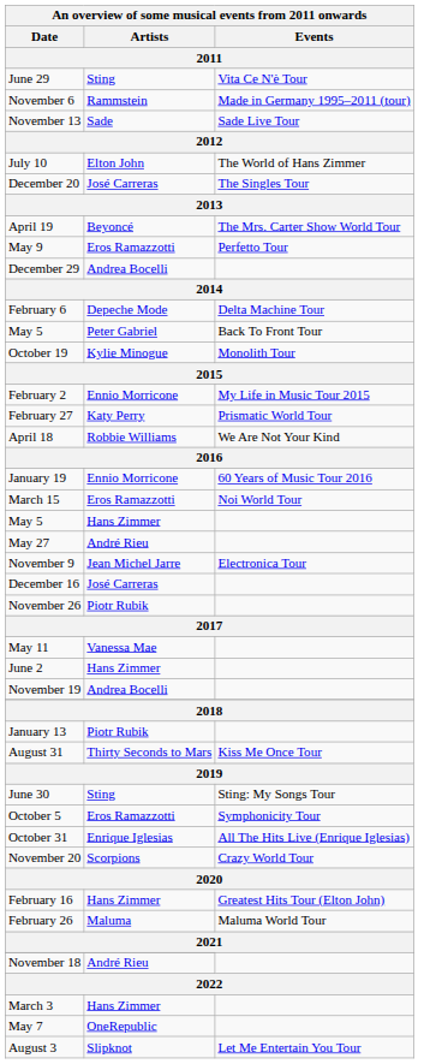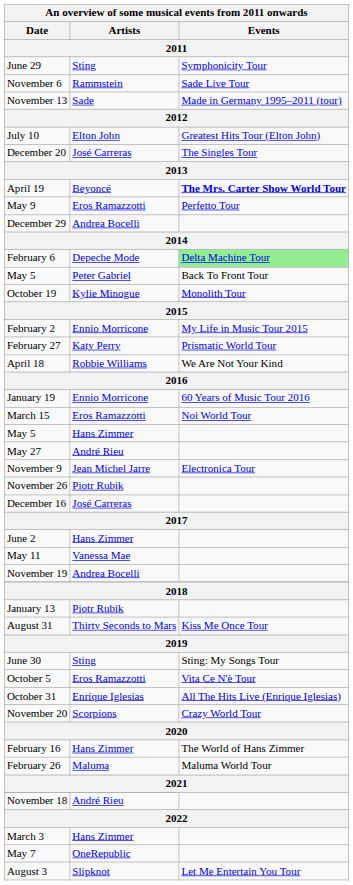 <table class="wikitable collapsible collapsed">
 <tr>
 <th colspan="3">An overview of some musical events from 2011 onwards</th>
 </tr>
 <tr>
 <th>Date</th>
 <th>Artists</th>
 <th>Events</th>
 </tr>
 <tr style="background:#ddd;">
 <th colspan="3"><strong>2011</strong></th>
 </tr>
 <tr>
 <td>June 29</td>
 <td><a href='#'>Sting</a></td>
-<td><a href='#'>Vita Ce N'è Tour</a></td>
+<td><a href='#'>Symphonicity Tour</a></td>
 </tr>
 <tr>
 <td>November 6</td>
 <td><a href='#'>Rammstein</a></td>
-<td><a href='#'>Made in Germany 1995–2011 (tour)</a></td>
+<td><a href='#'>Sade Live Tour</a></td>
 </tr>
 <tr>
 <td>November 13</td>
 <td><a href='#'>Sade</a></td>
-<td><a href='#'>Sade Live Tour</a></td>
+<td><a href='#'>Made in Germany 1995–2011 (tour)</a></td>
 </tr>
 <tr style="background:#ddd;">
 <th colspan="3"><strong>2012</strong></th>
 </tr>
 <tr>
 <td>July 10</td>
 <td><a href='#'>Elton John</a></td>
-<td>The World of Hans Zimmer</td>
+<td><a href='#'>Greatest Hits Tour (Elton John)</a></td>
 </tr>
 <tr>
 <td>December 20</td>
 <td><a href='#'>José Carreras</a></td>
 <td><a href='#'>The Singles Tour</a></td>
 </tr>
 <tr style="background:#ddd;">
 <th colspan="3"><strong>2013</strong></th>
 </tr>
 <tr>
 <td>April 19</td>
 <td><a href='#'>Beyoncé</a></td>
-<td><a href='#'>The Mrs. Carter Show World Tour</a></td>
+<td><strong><a href='#'>The Mrs. Carter Show World Tour</a></strong></td>
 </tr>
 <tr>
 <td>May 9</td>
 <td><a href='#'>Eros Ramazzotti</a></td>
 <td><a href='#'>Perfetto Tour</a></td>
 </tr>
 <tr>
 <td>December 29</td>
 <td><a href='#'>Andrea Bocelli</a></td>
 <td></td>
 </tr>
 <tr style="background:#ddd;">
 <th colspan="3"><strong>2014</strong></th>
 </tr>
 <tr>
 <td>February 6</td>
 <td><a href='#'>Depeche Mode</a></td>
-<td><a href='#'>Delta Machine Tour</a></td>
+<td style="background: lightgreen;"><a href='#'>Delta Machine Tour</a></td>
 </tr>
 <tr>
 <td>May 5</td>
 <td><a href='#'>Peter Gabriel</a></td>
 <td>Back To Front Tour</td>
 </tr>
 <tr>
 <td>October 19</td>
 <td><a href='#'>Kylie Minogue</a></td>
 <td><a href='#'>Monolith Tour</a></td>
 </tr>
 <tr style="background:#ddd;">
 <th colspan="3"><strong>2015</strong></th>
 </tr>
 <tr>
 <td>February 2</td>
 <td><a href='#'>Ennio Morricone</a></td>
 <td><a href='#'>My Life in Music Tour 2015</a></td>
 </tr>
 <tr>
 <td>February 27</td>
 <td><a href='#'>Katy Perry</a></td>
 <td><a href='#'>Prismatic World Tour</a></td>
 </tr>
 <tr>
 <td>April 18</td>
 <td><a href='#'>Robbie Williams</a></td>
 <td>We Are Not Your Kind</td>
 </tr>
 <tr style="background:#ddd;">
 <th colspan="3"><strong>2016</strong></th>
 </tr>
 <tr>
 <td>January 19</td>
 <td><a href='#'>Ennio Morricone</a></td>
 <td><a href='#'>60 Years of Music Tour 2016</a></td>
 </tr>
 <tr>
 <td>March 15</td>
 <td><a href='#'>Eros Ramazzotti</a></td>
 <td><a href='#'>Noi World Tour</a></td>
 </tr>
 <tr>
 <td>May 5</td>
 <td><a href='#'>Hans Zimmer</a></td>
 <td></td>
 </tr>
 <tr>
 <td>May 27</td>
 <td><a href='#'>André Rieu</a></td>
 <td></td>
 </tr>
 <tr>
 <td>November 9</td>
 <td><a href='#'>Jean Michel Jarre</a></td>
 <td><a href='#'>Electronica Tour</a></td>
 </tr>
 <tr>
-<td>December 16</td>
-<td><a href='#'>José Carreras</a></td>
+<td>November 26</td>
+<td><a href='#'>Piotr Rubik</a></td>
 <td></td>
 </tr>
 <tr>
-<td>November 26</td>
-<td><a href='#'>Piotr Rubik</a></td>
+<td>December 16</td>
+<td><a href='#'>José Carreras</a></td>
 <td></td>
 </tr>
 <tr style="background:#ddd;">
 <th colspan="3"><strong>2017</strong></th>
 </tr>
 <tr>
-<td>May 11</td>
-<td><a href='#'>Vanessa Mae</a></td>
+<td>June 2</td>
+<td><a href='#'>Hans Zimmer</a></td>
 <td></td>
 </tr>
 <tr>
-<td>June 2</td>
-<td><a href='#'>Hans Zimmer</a></td>
+<td>May 11</td>
+<td><a href='#'>Vanessa Mae</a></td>
 <td></td>
 </tr>
 <tr>
 <td>November 19</td>
 <td><a href='#'>Andrea Bocelli</a></td>
 <td></td>
 </tr>
 <tr>
 </tr>
 <tr style="background:#ddd;">
 <th colspan="3"><strong>2018</strong></th>
 </tr>
 <tr>
 <td>January 13</td>
 <td><a href='#'>Piotr Rubik</a></td>
 <td></td>
 </tr>
 <tr>
 <td>August 31</td>
 <td><a href='#'>Thirty Seconds to Mars</a></td>
 <td><a href='#'>Kiss Me Once Tour</a></td>
 </tr>
 <tr style="background:#ddd;">
 <th colspan="3"><strong>2019</strong></th>
 </tr>
 <tr>
 <td>June 30</td>
 <td><a href='#'>Sting</a></td>
 <td>Sting: My Songs Tour</td>
 </tr>
 <tr>
 <td>October 5</td>
 <td><a href='#'>Eros Ramazzotti</a></td>
-<td><a href='#'>Symphonicity Tour</a></td>
+<td><a href='#'>Vita Ce N'è Tour</a></td>
 </tr>
 <tr>
 <td>October 31</td>
 <td><a href='#'>Enrique Iglesias</a></td>
 <td><a href='#'>All The Hits Live (Enrique Iglesias)</a></td>
 </tr>
 <tr>
 <td>November 20</td>
 <td><a href='#'>Scorpions</a></td>
 <td><a href='#'>Crazy World Tour</a></td>
 </tr>
 <tr style="background:#ddd;">
 <th colspan="3"><strong>2020</strong></th>
 </tr>
 <tr>
 <td>February 16</td>
 <td><a href='#'>Hans Zimmer</a></td>
-<td><a href='#'>Greatest Hits Tour (Elton John)</a></td>
+<td>The World of Hans Zimmer</td>
 </tr>
 <tr>
 <td>February 26</td>
 <td><a href='#'>Maluma</a></td>
 <td>Maluma World Tour</td>
 </tr>
 <tr style="background:#ddd;">
 <th colspan="3"><strong>2021</strong></th>
 </tr>
 <tr>
 </tr>
 <tr>
 <td>November 18</td>
 <td><a href='#'>André Rieu</a></td>
 </tr>
 <tr style="background:#ddd;">
 <th colspan="3"><strong>2022</strong></th>
 </tr>
 <tr>
 <td>March 3</td>
 <td><a href='#'>Hans Zimmer</a></td>
 <td></td>
 </tr>
 <tr>
 <td>May 7</td>
 <td><a href='#'>OneRepublic</a></td>
 <td></td>
 </tr>
 <tr>
 <td>August 3</td>
 <td><a href='#'>Slipknot</a></td>
 <td><a href='#'>Let Me Entertain You Tour</a></td>
 </tr>
 </table>
